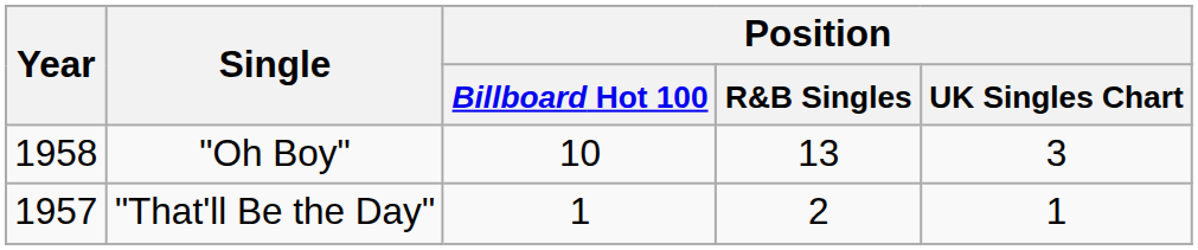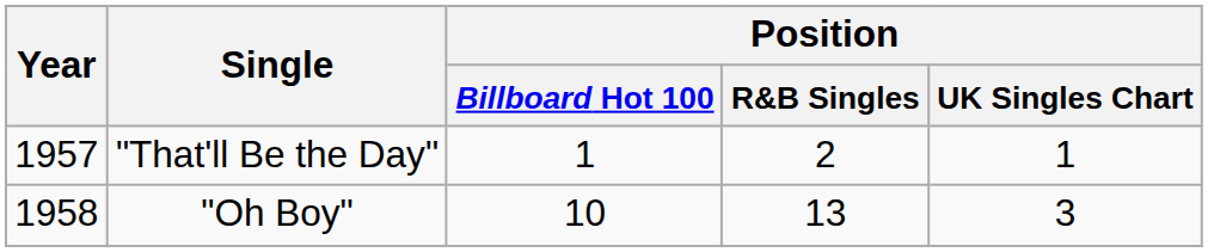 <table class="wikitable"  style="text-align:center;">
 <tr>
 <th rowspan=2>Year</th>
 <th rowspan=2>Single</th>
 <th colspan=3>Position</th>
 </tr>
 <tr>
 <th><small><a href='#'><em>Billboard</em> Hot 100</a></small></th>
 <th><small>R&B Singles</small></th>
 <th><small>UK Singles Chart</small></th>
 </tr>
 <tr>
+<td>1957</td>
+<td>"That'll Be the Day"</td>
+<td>1</td>
+<td>2</td>
+<td>1</td>
+</tr>
+<tr>
 <td>1958</td>
 <td>"Oh Boy"</td>
 <td>10</td>
 <td>13</td>
 <td>3</td>
 </tr>
-<tr>
-<td>1957</td>
-<td>"That'll Be the Day"</td>
-<td>1</td>
-<td>2</td>
-<td>1</td>
-</tr>
 </table>
